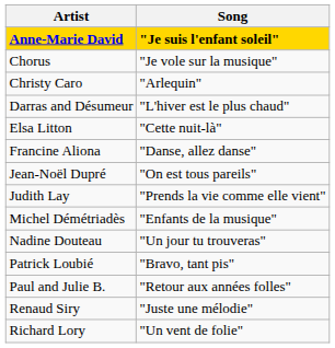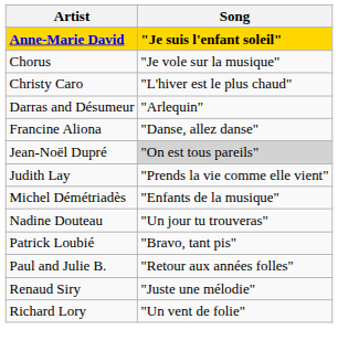 <table class="sortable wikitable" style="margin: 1em auto 1em auto; text-align:center">
 <tr>
 <th>Artist</th>
 <th>Song</th>
 </tr>
 <tr style="font-weight:bold; background:gold;">
 <td align="left"><a href='#'>Anne-Marie David</a></td>
 <td align="left">"Je suis l'enfant soleil"</td>
 </tr>
 <tr>
 <td align="left">Chorus</td>
 <td align="left">"Je vole sur la musique"</td>
 </tr>
 <tr>
 <td align="left">Christy Caro</td>
-<td align="left">"Arlequin"</td>
+<td align="left">"L'hiver est le plus chaud"</td>
 </tr>
 <tr>
 <td align="left">Darras and Désumeur</td>
-<td align="left">"L'hiver est le plus chaud"</td>
-</tr>
-<tr>
-<td align="left">Elsa Litton</td>
-<td align="left">"Cette nuit-là"</td>
+<td align="left">"Arlequin"</td>
 </tr>
 <tr>
 <td align="left">Francine Aliona</td>
 <td align="left">"Danse, allez danse"</td>
 </tr>
 <tr>
 <td align="left">Jean-Noël Dupré</td>
-<td align="left">"On est tous pareils"</td>
+<td align="left" style="background: lightgrey;">"On est tous pareils"</td>
 </tr>
 <tr>
 <td align="left">Judith Lay</td>
 <td align="left">"Prends la vie comme elle vient"</td>
 </tr>
 <tr>
 <td align="left">Michel Démétriadès</td>
 <td align="left">"Enfants de la musique"</td>
 </tr>
 <tr>
 <td align="left">Nadine Douteau</td>
 <td align="left">"Un jour tu trouveras"</td>
 </tr>
 <tr>
 <td align="left">Patrick Loubié</td>
 <td align="left">"Bravo, tant pis"</td>
 </tr>
 <tr>
 <td align="left">Paul and Julie B.</td>
 <td align="left">"Retour aux années folles"</td>
 </tr>
 <tr>
 <td align="left">Renaud Siry</td>
 <td align="left">"Juste une mélodie"</td>
 </tr>
 <tr>
 <td align="left">Richard Lory</td>
 <td align="left">"Un vent de folie"</td>
 </tr>
 </table>
